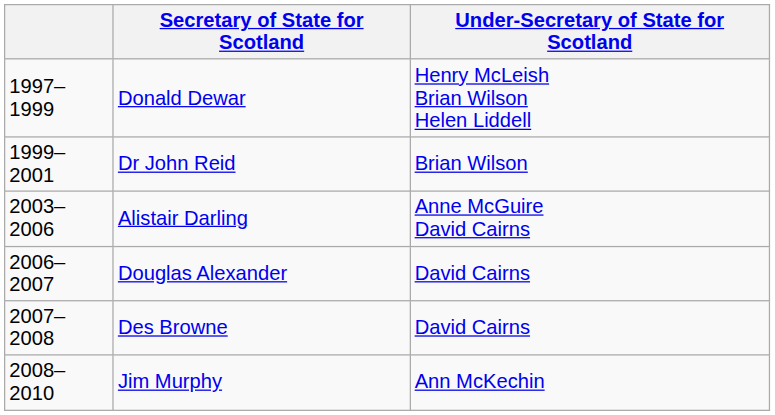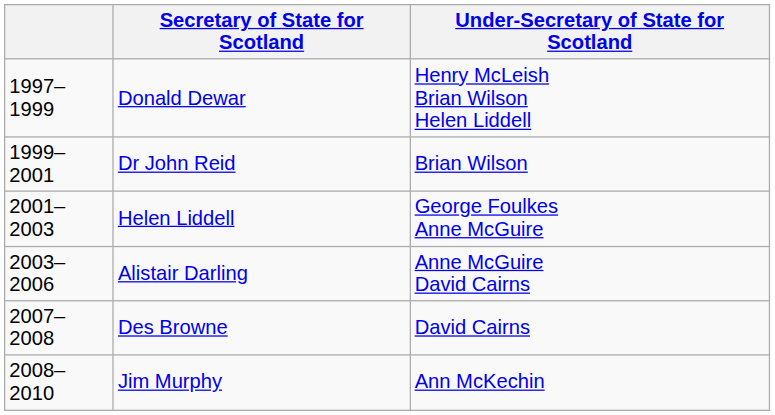 <table class="wikitable">
 <tr>
 <th></th>
 <th><a href='#'>Secretary of State for Scotland</a></th>
 <th><a href='#'>Under-Secretary of State for Scotland</a></th>
 </tr>
 <tr>
 <td>1997–1999</td>
 <td><a href='#'>Donald Dewar</a></td>
 <td><a href='#'>Henry McLeish</a><br><a href='#'>Brian Wilson</a><br><a href='#'>Helen Liddell</a></td>
 </tr>
 <tr>
 <td>1999–2001</td>
 <td><a href='#'>Dr John Reid</a></td>
 <td><a href='#'>Brian Wilson</a></td>
 </tr>
 <tr>
+<td>2001–2003</td>
+<td><a href='#'>Helen Liddell</a></td>
+<td><a href='#'>George Foulkes</a><br><a href='#'>Anne McGuire</a></td>
+</tr>
+<tr>
 <td>2003–2006</td>
 <td><a href='#'>Alistair Darling</a></td>
 <td><a href='#'>Anne McGuire</a><br><a href='#'>David Cairns</a></td>
-</tr>
-<tr>
-<td>2006–2007</td>
-<td><a href='#'>Douglas Alexander</a></td>
-<td><a href='#'>David Cairns</a></td>
 </tr>
 <tr>
 <td>2007–2008</td>
 <td><a href='#'>Des Browne</a></td>
 <td><a href='#'>David Cairns</a></td>
 </tr>
 <tr>
 <td>2008–2010</td>
 <td><a href='#'>Jim Murphy</a></td>
 <td><a href='#'>Ann McKechin</a></td>
 </tr>
 </table>
